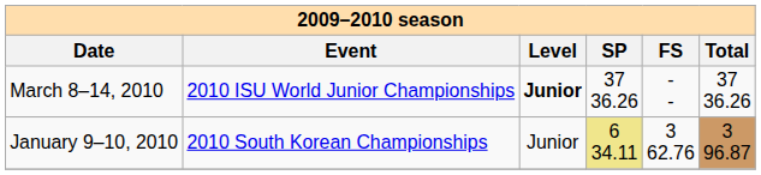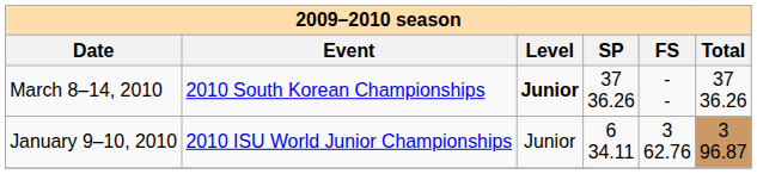 <table class="wikitable">
 <tr>
 <th style="background-color: #ffdead;" colspan="6">2009–2010 season</th>
 </tr>
 <tr>
 <th>Date</th>
 <th>Event</th>
 <th>Level</th>
 <th>SP</th>
 <th>FS</th>
 <th>Total</th>
 </tr>
 <tr>
 <td>March 8–14, 2010</td>
-<td><a href='#'>2010 ISU World Junior Championships</a></td>
+<td><a href='#'>2010 South Korean Championships</a></td>
 <td><strong>Junior</strong></td>
 <td align="center">37 <br> 36.26</td>
 <td align="center">- <br> -</td>
 <td align="center">37 <br> 36.26</td>
 </tr>
 <tr>
 <td>January 9–10, 2010</td>
-<td><a href='#'>2010 South Korean Championships</a></td>
+<td><a href='#'>2010 ISU World Junior Championships</a></td>
 <td align="center">Junior</td>
-<td align="center" style="background: khaki;">6 <br> 34.11</td>
+<td align="center">6 <br> 34.11</td>
 <td align="center">3 <br> 62.76</td>
 <td align="center" bgcolor="cc9966">3 <br> 96.87</td>
 </tr>
 <tr>
 </tr>
 </table>
